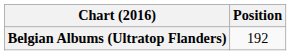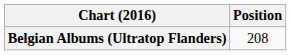 <table class="wikitable plainrowheaders" style="text-align:center">
 <tr>
 <th scope="col">Chart (2016)</th>
 <th scope="col">Position</th>
 </tr>
 <tr>
 <th scope="row">Belgian Albums (Ultratop Flanders)</th>
-<td>192</td>
+<td>208</td>
 </tr>
 </table>
